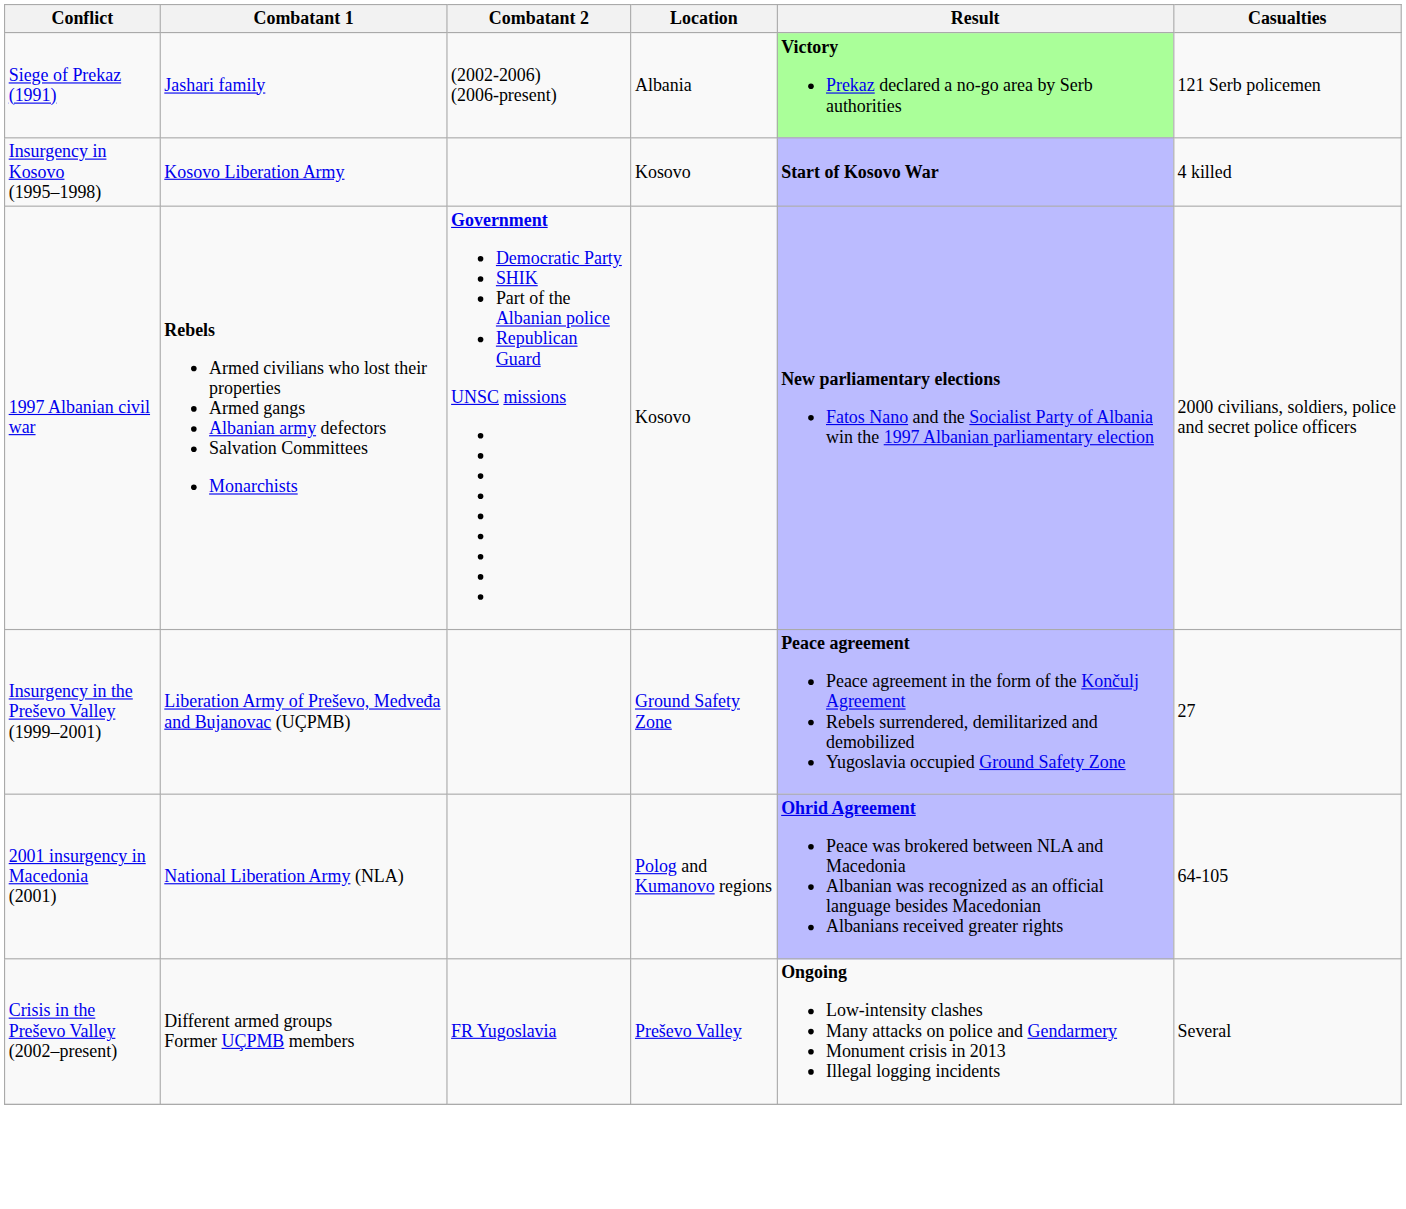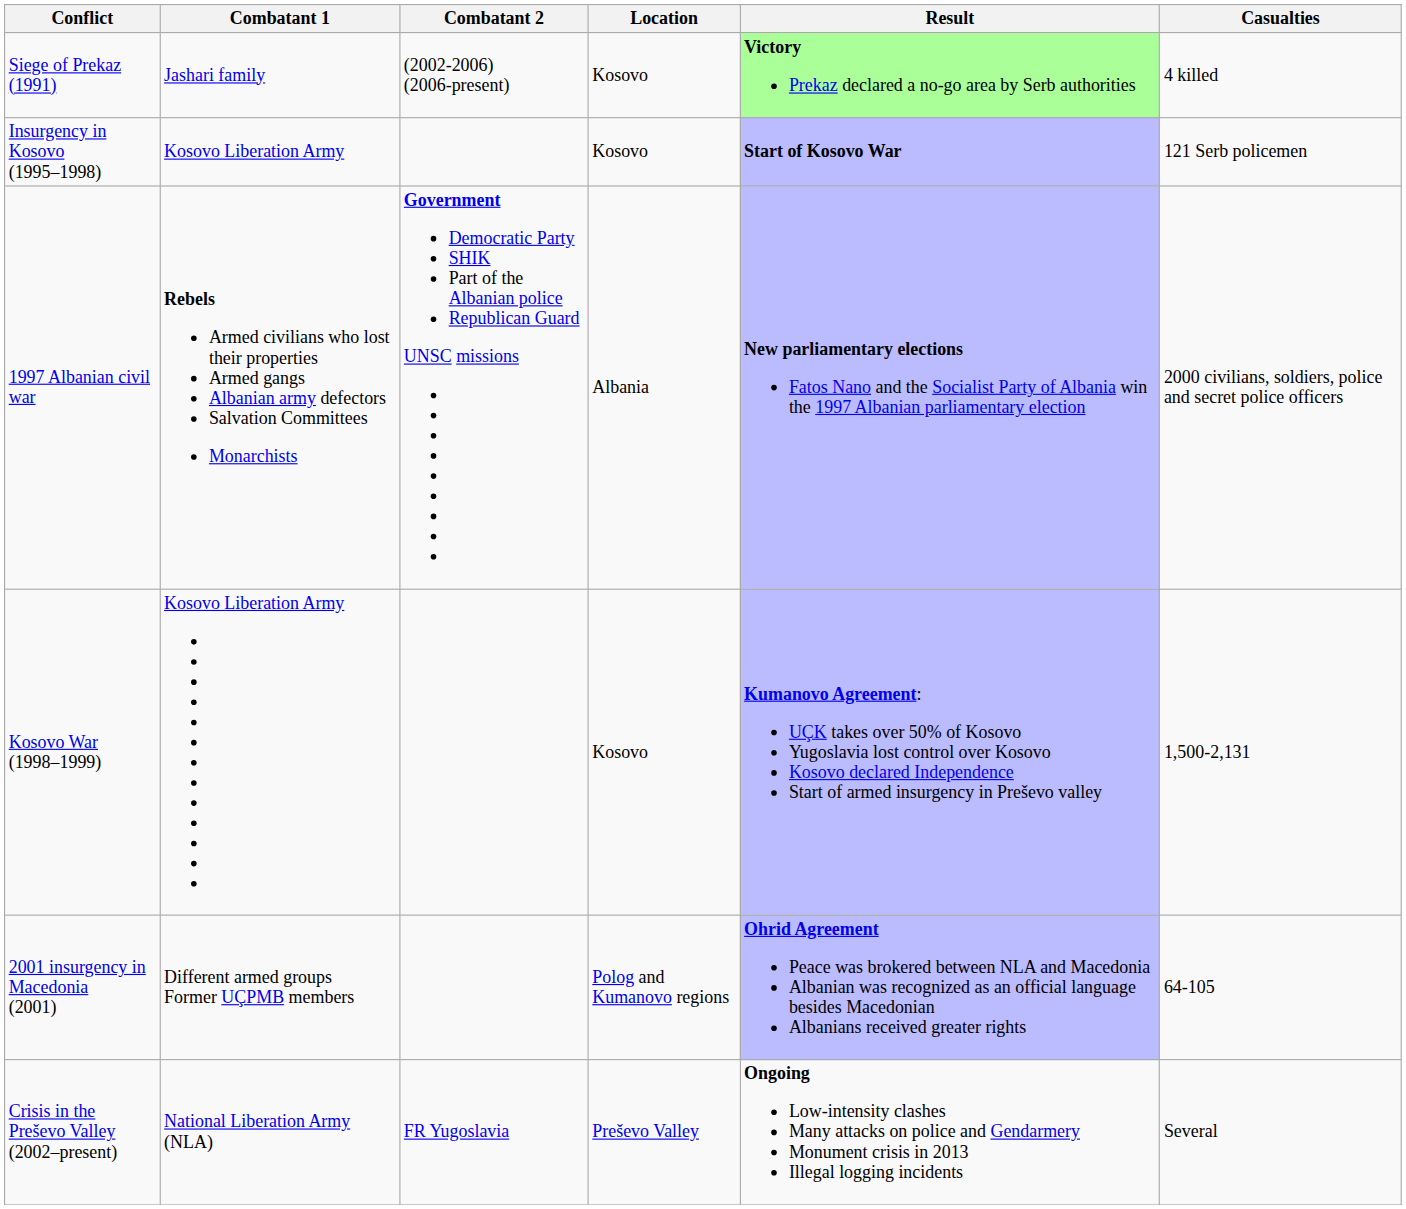 <table class="wikitable">
 <tr>
 <th>Conflict</th>
 <th>Combatant 1</th>
 <th>Combatant 2</th>
 <th>Location</th>
 <th>Result</th>
 <th>Casualties</th>
 </tr>
 <tr>
 <td><a href='#'>Siege of Prekaz (1991)</a></td>
 <td><a href='#'>Jashari family</a></td>
 <td> (2002-2006)<br> (2006-present)</td>
-<td>Albania</td>
+<td>Kosovo</td>
 <td style="background:#AF9"><strong>Victory</strong><br><ul><li><a href='#'>Prekaz</a> declared a no-go area by Serb authorities</li></ul></td>
-<td>121 Serb policemen</td>
+<td>4 killed</td>
 </tr>
 <tr>
 <td><a href='#'>Insurgency in Kosovo</a><br>(1995–1998)</td>
 <td> <a href='#'>Kosovo Liberation Army</a></td>
 <td></td>
 <td>Kosovo</td>
 <td style="background:#BBF"><strong>Start of Kosovo War</strong></td>
-<td>4 killed</td>
+<td>121 Serb policemen</td>
 </tr>
 <tr>
 <td><a href='#'>1997 Albanian civil war</a></td>
 <td> <strong>Rebels</strong><br><ul><li>Armed civilians who lost their properties</li><li>Armed gangs</li><li><a href='#'>Albanian army</a> defectors</li><li>Salvation Committees</li></ul><ul><li><a href='#'>Monarchists</a></li></ul></td>
 <td> <strong><a href='#'>Government</a></strong><br><ul><li><a href='#'>Democratic Party</a></li><li><a href='#'>SHIK</a></li><li>Part of the <a href='#'>Albanian police</a></li><li><a href='#'>Republican Guard</a></li></ul> <a href='#'>UNSC</a> <a href='#'>missions</a><ul><li></li><li></li><li></li><li></li><li></li><li></li><li></li><li></li><li></li></ul></td>
-<td>Kosovo</td>
+<td>Albania</td>
 <td style="background:#BBF"><strong>New parliamentary elections</strong><br><ul><li><a href='#'>Fatos Nano</a> and the <a href='#'>Socialist Party of Albania</a> win the <a href='#'>1997 Albanian parliamentary election</a></li></ul></td>
 <td>2000 civilians, soldiers, police and secret police officers</td>
 </tr>
 <tr>
-<td><a href='#'>Insurgency in the Preševo Valley</a><br>(1999–2001)</td>
-<td> <a href='#'>Liberation Army of Preševo, Medveđa and Bujanovac</a> (UÇPMB)</td>
+<td><a href='#'>Kosovo War</a><br>(1998–1999)</td>
+<td> <a href='#'>Kosovo Liberation Army</a><br><ul><li></li><li></li><li></li><li></li><li></li><li></li><li></li><li></li><li></li><li></li><li></li><li></li><li></li></ul></td>
 <td></td>
-<td><a href='#'>Ground Safety Zone</a></td>
-<td style="background:#BBF"><strong>Peace agreement</strong><br><ul><li>Peace agreement in the form of the <a href='#'>Končulj Agreement</a></li><li>Rebels surrendered, demilitarized and demobilized</li><li>Yugoslavia occupied <a href='#'>Ground Safety Zone</a></li></ul></td>
-<td>27</td>
+<td>Kosovo</td>
+<td style="background:#BBF"><strong><a href='#'>Kumanovo Agreement</a></strong>:<br><ul><li><a href='#'>UÇK</a> takes over 50% of Kosovo</li><li>Yugoslavia lost control over Kosovo</li><li><a href='#'>Kosovo declared Independence</a></li><li>Start of armed insurgency in Preševo valley</li></ul></td>
+<td>1,500-2,131</td>
 </tr>
 <tr>
 <td><a href='#'>2001 insurgency in Macedonia</a><br>(2001)</td>
-<td> <a href='#'>National Liberation Army</a> (NLA)</td>
+<td>Different armed groups<br>Former <a href='#'>UÇPMB</a> members</td>
 <td></td>
 <td><a href='#'>Polog</a> and <a href='#'>Kumanovo</a> regions</td>
 <td style="background:#BBF"><strong><a href='#'>Ohrid Agreement</a></strong><br><ul><li>Peace was brokered between NLA and Macedonia</li><li>Albanian was recognized as an official language besides Macedonian</li><li>Albanians received greater rights</li></ul></td>
 <td>64-105</td>
 </tr>
 <tr>
 <td><a href='#'>Crisis in the Preševo Valley</a><br>(2002–present)</td>
-<td>Different armed groups<br>Former <a href='#'>UÇPMB</a> members</td>
+<td> <a href='#'>National Liberation Army</a> (NLA)</td>
 <td> <a href='#'>FR Yugoslavia</a></td>
 <td><a href='#'>Preševo Valley</a></td>
 <td><strong>Ongoing</strong><br><ul><li>Low-intensity clashes</li><li>Many attacks on police and <a href='#'>Gendarmery</a></li><li>Monument crisis in 2013</li><li>Illegal logging incidents</li></ul></td>
 <td>Several</td>
 </tr>
 <tr>
 </tr>
 </table>
